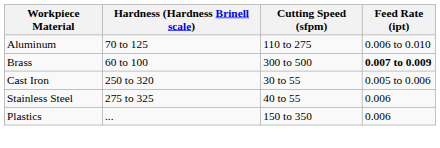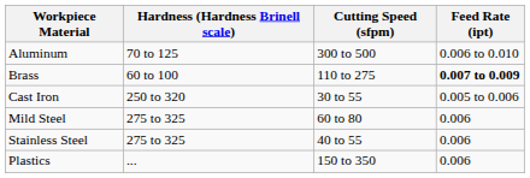 <table class="wikitable" border="1">
 <tr>
 <th>Workpiece Material</th>
 <th>Hardness (Hardness <a href='#'>Brinell scale</a>)</th>
 <th>Cutting Speed (sfpm)</th>
 <th>Feed Rate (ipt)</th>
 </tr>
 <tr>
 <td>Aluminum</td>
 <td>70 to 125</td>
-<td>110 to 275</td>
+<td>300 to 500</td>
 <td>0.006 to 0.010</td>
 </tr>
 <tr>
 <td>Brass</td>
 <td>60 to 100</td>
-<td>300 to 500</td>
+<td>110 to 275</td>
 <td><strong>0.007 to 0.009</strong></td>
 </tr>
 <tr>
 <td>Cast Iron</td>
 <td>250 to 320</td>
 <td>30 to 55</td>
 <td>0.005 to 0.006</td>
+</tr>
+<tr>
+<td>Mild Steel</td>
+<td>275 to 325</td>
+<td>60 to 80</td>
+<td>0.006</td>
 </tr>
 <tr>
 <td>Stainless Steel</td>
 <td>275 to 325</td>
 <td>40 to 55</td>
 <td>0.006</td>
 </tr>
 <tr>
 <td>Plastics</td>
 <td>...</td>
 <td>150 to 350</td>
 <td>0.006</td>
 </tr>
 </table>
